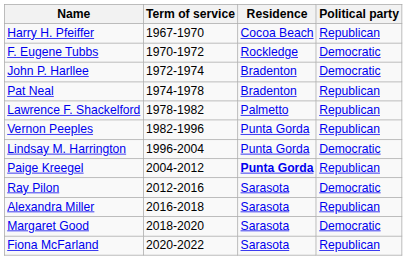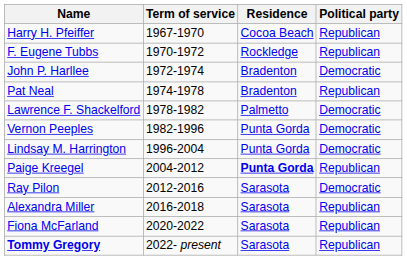 <table class="wikitable sortable">
 <tr>
 <th>Name</th>
 <th>Term of service</th>
 <th>Residence</th>
 <th>Political party</th>
 </tr>
 <tr>
 <td><a href='#'>Harry H. Pfeiffer</a></td>
 <td>1967-1970</td>
 <td><a href='#'>Cocoa Beach</a></td>
 <td><a href='#'>Republican</a></td>
 </tr>
 <tr>
 <td><a href='#'>F. Eugene Tubbs</a></td>
 <td>1970-1972</td>
 <td><a href='#'>Rockledge</a></td>
-<td><a href='#'>Democratic</a></td>
+<td><a href='#'>Republican</a></td>
 </tr>
 <tr>
 <td><a href='#'>John P. Harllee</a></td>
 <td>1972-1974</td>
 <td><a href='#'>Bradenton</a></td>
 <td><a href='#'>Democratic</a></td>
 </tr>
 <tr>
 <td><a href='#'>Pat Neal</a></td>
 <td>1974-1978</td>
 <td><a href='#'>Bradenton</a></td>
 <td><a href='#'>Republican</a></td>
 </tr>
 <tr>
 <td><a href='#'>Lawrence F. Shackelford</a></td>
 <td>1978-1982</td>
 <td><a href='#'>Palmetto</a></td>
-<td><a href='#'>Republican</a></td>
+<td><a href='#'>Democratic</a></td>
 </tr>
 <tr>
 <td><a href='#'>Vernon Peeples</a></td>
 <td>1982-1996</td>
 <td><a href='#'>Punta Gorda</a></td>
-<td><a href='#'>Republican</a></td>
+<td><a href='#'>Democratic</a></td>
 </tr>
 <tr>
 <td><a href='#'>Lindsay M. Harrington</a></td>
 <td>1996-2004</td>
 <td><a href='#'>Punta Gorda</a></td>
 <td><a href='#'>Democratic</a></td>
 </tr>
 <tr>
 <td><a href='#'>Paige Kreegel</a></td>
 <td>2004-2012</td>
 <td><strong><a href='#'>Punta Gorda</a></strong></td>
 <td><a href='#'>Republican</a></td>
 </tr>
 <tr>
 <td><a href='#'>Ray Pilon</a></td>
 <td>2012-2016</td>
 <td><a href='#'>Sarasota</a></td>
 <td><a href='#'>Democratic</a></td>
 </tr>
 <tr>
 <td><a href='#'>Alexandra Miller</a></td>
 <td>2016-2018</td>
 <td><a href='#'>Sarasota</a></td>
 <td><a href='#'>Republican</a></td>
 </tr>
 <tr>
-<td><a href='#'>Margaret Good</a></td>
-<td>2018-2020</td>
-<td><a href='#'>Sarasota</a></td>
-<td><a href='#'>Democratic</a></td>
-</tr>
-<tr>
 <td><a href='#'>Fiona McFarland</a></td>
 <td>2020-2022</td>
 <td><a href='#'>Sarasota</a></td>
 <td><a href='#'>Republican</a></td>
 </tr>
+<tr>
+<td><strong><a href='#'>Tommy Gregory</a></strong></td>
+<td>2022- <em>present</em></td>
+<td><a href='#'>Sarasota</a></td>
+<td><a href='#'>Republican</a></td>
+</tr>
 </table>
